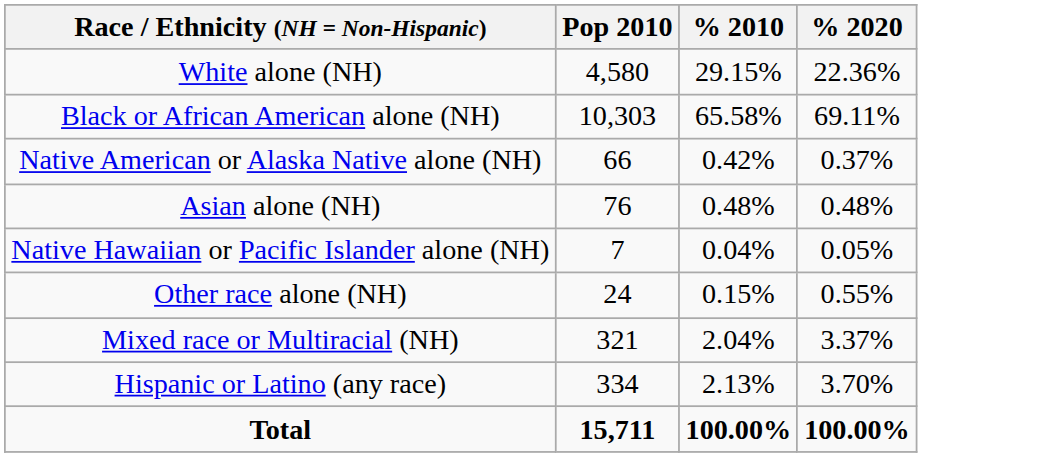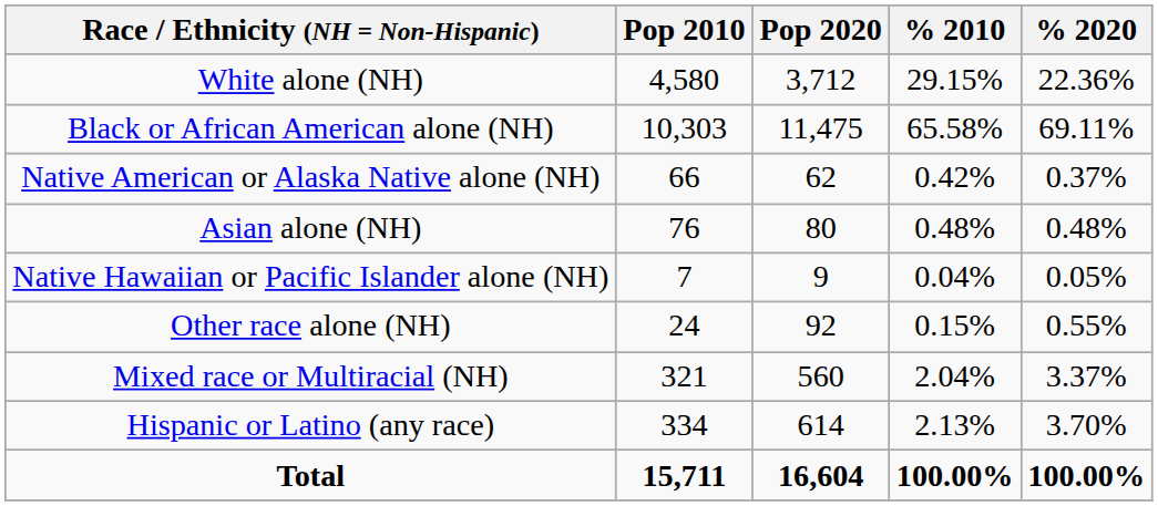 <table class="wikitable" style="text-align:center;">
 <tr>
 <th>Race / Ethnicity <small>(<em>NH = Non-Hispanic</em>)</small></th>
 <th>Pop 2010</th>
+<th>Pop 2020</th>
 <th>% 2010</th>
 <th>% 2020</th>
 </tr>
 <tr>
 <td><a href='#'>White</a> alone (NH)</td>
 <td>4,580</td>
+<td>3,712</td>
 <td>29.15%</td>
 <td>22.36%</td>
 </tr>
 <tr>
 <td><a href='#'>Black or African American</a> alone (NH)</td>
 <td>10,303</td>
+<td>11,475</td>
 <td>65.58%</td>
 <td>69.11%</td>
 </tr>
 <tr>
 <td><a href='#'>Native American</a> or <a href='#'>Alaska Native</a> alone (NH)</td>
 <td>66</td>
+<td>62</td>
 <td>0.42%</td>
 <td>0.37%</td>
 </tr>
 <tr>
 <td><a href='#'>Asian</a> alone (NH)</td>
 <td>76</td>
+<td>80</td>
 <td>0.48%</td>
 <td>0.48%</td>
 </tr>
 <tr>
 <td><a href='#'>Native Hawaiian</a> or <a href='#'>Pacific Islander</a> alone (NH)</td>
 <td>7</td>
+<td>9</td>
 <td>0.04%</td>
 <td>0.05%</td>
 </tr>
 <tr>
 <td><a href='#'>Other race</a> alone (NH)</td>
 <td>24</td>
+<td>92</td>
 <td>0.15%</td>
 <td>0.55%</td>
 </tr>
 <tr>
 <td><a href='#'>Mixed race or Multiracial</a> (NH)</td>
 <td>321</td>
+<td>560</td>
 <td>2.04%</td>
 <td>3.37%</td>
 </tr>
 <tr>
 <td><a href='#'>Hispanic or Latino</a> (any race)</td>
 <td>334</td>
+<td>614</td>
 <td>2.13%</td>
 <td>3.70%</td>
 </tr>
 <tr>
 <td><strong>Total</strong></td>
 <td><strong>15,711</strong></td>
+<td><strong>16,604</strong></td>
 <td><strong>100.00%</strong></td>
 <td><strong>100.00%</strong></td>
 </tr>
 </table>
